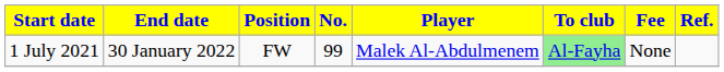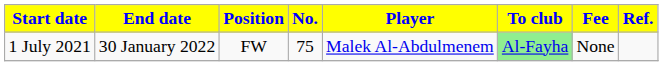 <table class="wikitable sortable">
 <tr>
 <th style="background:yellow; color:blue;"><strong>Start date</strong></th>
 <th style="background:yellow; color:blue;"><strong>End date</strong></th>
 <th style="background:yellow; color:blue;"><strong>Position</strong></th>
 <th style="background:yellow; color:blue;"><strong>No.</strong></th>
 <th style="background:yellow; color:blue;"><strong>Player</strong></th>
 <th style="background:yellow; color:blue;"><strong>To club</strong></th>
 <th style="background:yellow; color:blue;"><strong>Fee</strong></th>
 <th style="background:yellow; color:blue;"><strong>Ref.</strong></th>
 </tr>
 <tr>
 <td>1 July 2021</td>
 <td>30 January 2022</td>
 <td style="text-align:center;">FW</td>
-<td style="text-align:center;">99</td>
+<td style="text-align:center;">75</td>
 <td style="text-align:left;"> <a href='#'>Malek Al-Abdulmenem</a></td>
 <td style="background: lightgreen; text-align:left;"> <a href='#'>Al-Fayha</a></td>
 <td>None</td>
 <td></td>
 </tr>
 <tr>
 </tr>
 </table>
